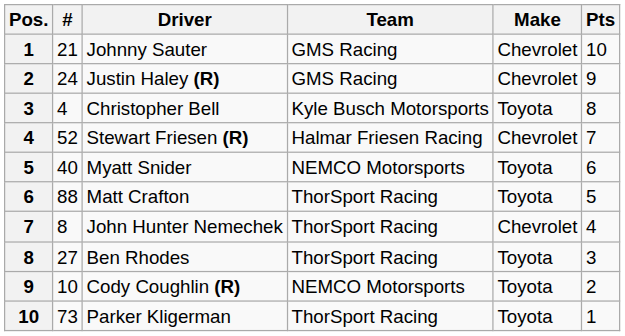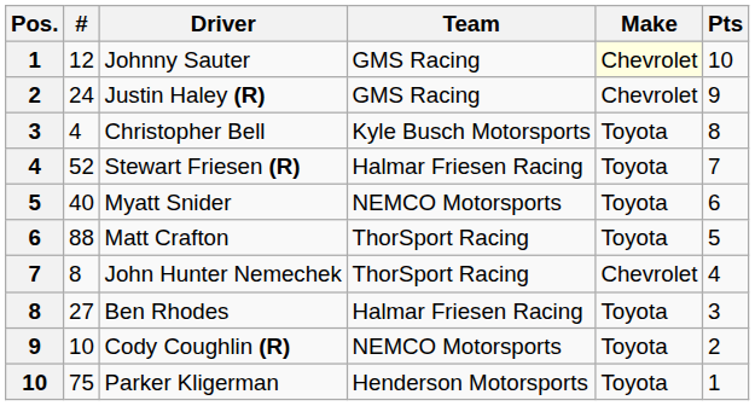 <table class="wikitable" style="font-size:95%">
 <tr>
 <th>Pos.</th>
 <th>#</th>
 <th>Driver</th>
 <th>Team</th>
 <th>Make</th>
 <th>Pts</th>
 </tr>
 <tr>
 <th>1</th>
-<td>21</td>
+<td>12</td>
 <td>Johnny Sauter</td>
 <td>GMS Racing</td>
-<td>Chevrolet</td>
+<td style="background: lightyellow;">Chevrolet</td>
 <td>10</td>
 </tr>
 <tr>
 <th>2</th>
 <td>24</td>
 <td>Justin Haley <strong>(R)</strong></td>
 <td>GMS Racing</td>
 <td>Chevrolet</td>
 <td>9</td>
 </tr>
 <tr>
 <th>3</th>
 <td>4</td>
 <td>Christopher Bell</td>
 <td>Kyle Busch Motorsports</td>
 <td>Toyota</td>
 <td>8</td>
 </tr>
 <tr>
 <th>4</th>
 <td>52</td>
 <td>Stewart Friesen <strong>(R)</strong></td>
 <td>Halmar Friesen Racing</td>
-<td>Chevrolet</td>
+<td>Toyota</td>
 <td>7</td>
 </tr>
 <tr>
 <th>5</th>
 <td>40</td>
 <td>Myatt Snider</td>
 <td>NEMCO Motorsports</td>
 <td>Toyota</td>
 <td>6</td>
 </tr>
 <tr>
 <th>6</th>
 <td>88</td>
 <td>Matt Crafton</td>
 <td>ThorSport Racing</td>
 <td>Toyota</td>
 <td>5</td>
 </tr>
 <tr>
 <th>7</th>
 <td>8</td>
 <td>John Hunter Nemechek</td>
 <td>ThorSport Racing</td>
 <td>Chevrolet</td>
 <td>4</td>
 </tr>
 <tr>
 <th>8</th>
 <td>27</td>
 <td>Ben Rhodes</td>
-<td>ThorSport Racing</td>
+<td>Halmar Friesen Racing</td>
 <td>Toyota</td>
 <td>3</td>
 </tr>
 <tr>
 <th>9</th>
 <td>10</td>
 <td>Cody Coughlin <strong>(R)</strong></td>
 <td>NEMCO Motorsports</td>
 <td>Toyota</td>
 <td>2</td>
 </tr>
 <tr>
 <th>10</th>
-<td>73</td>
+<td>75</td>
 <td>Parker Kligerman</td>
-<td>ThorSport Racing</td>
+<td>Henderson Motorsports</td>
 <td>Toyota</td>
 <td>1</td>
 </tr>
 </table>
